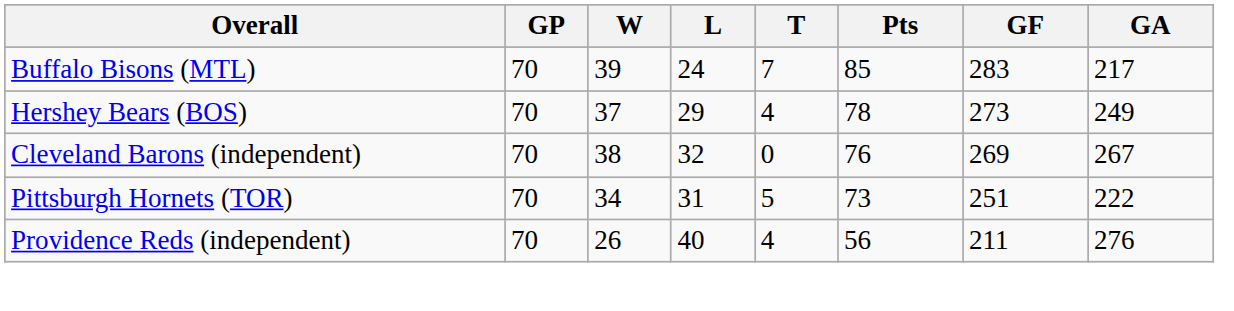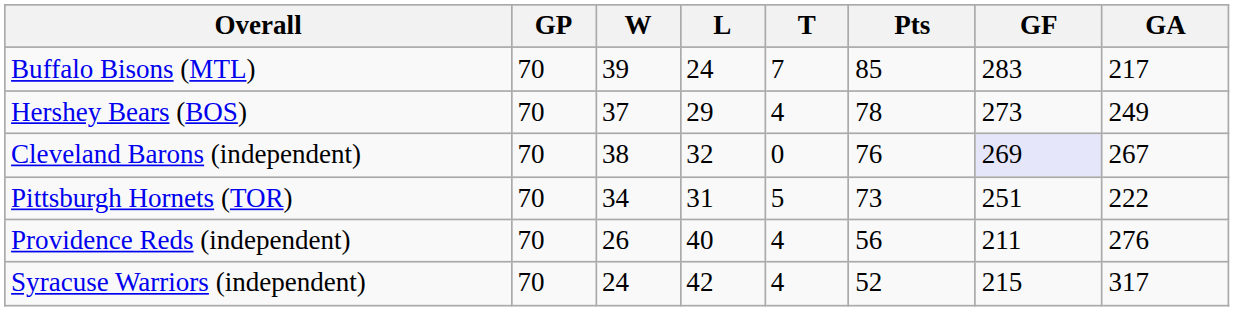 <table class="wikitable">
 <tr>
 <th bgcolor="#DDDDFF" width="30%">Overall</th>
 <th bgcolor="#DDDDFF" width="5%">GP</th>
 <th bgcolor="#DDDDFF" width="5%">W</th>
 <th bgcolor="#DDDDFF" width="5%">L</th>
 <th bgcolor="#DDDDFF" width="5%">T</th>
 <th bgcolor="#DDDDFF" width="7.5%">Pts</th>
 <th bgcolor="#DDDDFF" width="7.5%">GF</th>
 <th bgcolor="#DDDDFF" width="7.5%">GA</th>
 </tr>
 <tr>
 <td><a href='#'>Buffalo Bisons</a> (<a href='#'>MTL</a>)</td>
 <td>70</td>
 <td>39</td>
 <td>24</td>
 <td>7</td>
 <td>85</td>
 <td>283</td>
 <td>217</td>
 </tr>
 <tr>
 <td><a href='#'>Hershey Bears</a> (<a href='#'>BOS</a>)</td>
 <td>70</td>
 <td>37</td>
 <td>29</td>
 <td>4</td>
 <td>78</td>
 <td>273</td>
 <td>249</td>
 </tr>
 <tr>
 <td><a href='#'>Cleveland Barons</a> (independent)</td>
 <td>70</td>
 <td>38</td>
 <td>32</td>
 <td>0</td>
 <td>76</td>
-<td>269</td>
+<td style="background: lavender;">269</td>
 <td>267</td>
 </tr>
 <tr>
 <td><a href='#'>Pittsburgh Hornets</a> (<a href='#'>TOR</a>)</td>
 <td>70</td>
 <td>34</td>
 <td>31</td>
 <td>5</td>
 <td>73</td>
 <td>251</td>
 <td>222</td>
 </tr>
 <tr>
 <td><a href='#'>Providence Reds</a> (independent)</td>
 <td>70</td>
 <td>26</td>
 <td>40</td>
 <td>4</td>
 <td>56</td>
 <td>211</td>
 <td>276</td>
 </tr>
+<tr>
+<td><a href='#'>Syracuse Warriors</a> (independent)</td>
+<td>70</td>
+<td>24</td>
+<td>42</td>
+<td>4</td>
+<td>52</td>
+<td>215</td>
+<td>317</td>
+</tr>
 </table>
